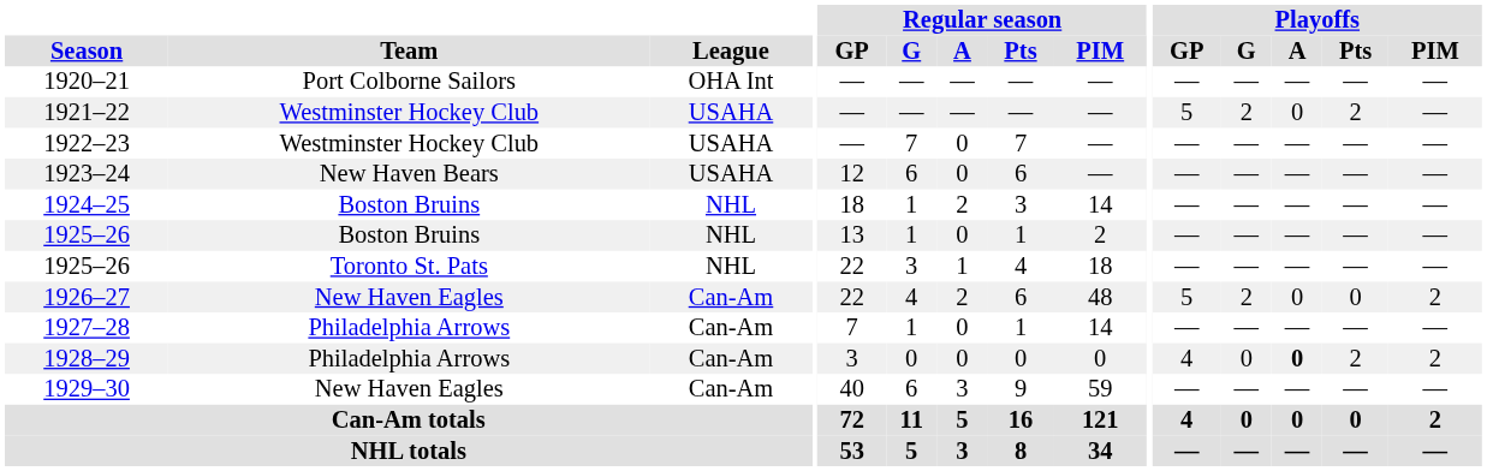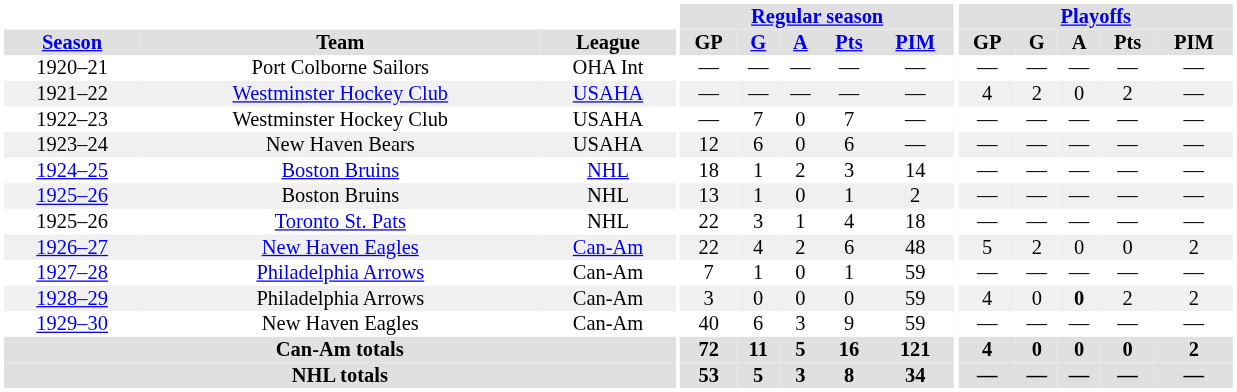 <table border="0" cellpadding="1" cellspacing="0" style="text-align:center; width:60em">
 <tr bgcolor="#e0e0e0">
 <th colspan="3" bgcolor="#ffffff"></th>
 <th rowspan="100" bgcolor="#ffffff"></th>
 <th colspan="5"><a href='#'>Regular season</a></th>
 <th rowspan="100" bgcolor="#ffffff"></th>
 <th colspan="5"><a href='#'>Playoffs</a></th>
 </tr>
 <tr bgcolor="#e0e0e0">
 <th><a href='#'>Season</a></th>
 <th>Team</th>
 <th>League</th>
 <th>GP</th>
 <th><a href='#'>G</a></th>
 <th><a href='#'>A</a></th>
 <th><a href='#'>Pts</a></th>
 <th><a href='#'>PIM</a></th>
 <th>GP</th>
 <th>G</th>
 <th>A</th>
 <th>Pts</th>
 <th>PIM</th>
 </tr>
 <tr>
 <td>1920–21</td>
 <td>Port Colborne Sailors</td>
 <td>OHA Int</td>
 <td>—</td>
 <td>—</td>
 <td>—</td>
 <td>—</td>
 <td>—</td>
 <td>—</td>
 <td>—</td>
 <td>—</td>
 <td>—</td>
 <td>—</td>
 </tr>
 <tr bgcolor="#f0f0f0">
 <td>1921–22</td>
 <td><a href='#'>Westminster Hockey Club</a></td>
 <td><a href='#'>USAHA</a></td>
 <td>—</td>
 <td>—</td>
 <td>—</td>
 <td>—</td>
 <td>—</td>
-<td>5</td>
+<td>4</td>
 <td>2</td>
 <td>0</td>
 <td>2</td>
 <td>—</td>
 </tr>
 <tr>
 <td>1922–23</td>
 <td>Westminster Hockey Club</td>
 <td>USAHA</td>
 <td>—</td>
 <td>7</td>
 <td>0</td>
 <td>7</td>
 <td>—</td>
 <td>—</td>
 <td>—</td>
 <td>—</td>
 <td>—</td>
 <td>—</td>
 </tr>
 <tr bgcolor="#f0f0f0">
 <td>1923–24</td>
 <td>New Haven Bears</td>
 <td>USAHA</td>
 <td>12</td>
 <td>6</td>
 <td>0</td>
 <td>6</td>
 <td>—</td>
 <td>—</td>
 <td>—</td>
 <td>—</td>
 <td>—</td>
 <td>—</td>
 </tr>
 <tr>
 <td><a href='#'>1924–25</a></td>
 <td><a href='#'>Boston Bruins</a></td>
 <td><a href='#'>NHL</a></td>
 <td>18</td>
 <td>1</td>
 <td>2</td>
 <td>3</td>
 <td>14</td>
 <td>—</td>
 <td>—</td>
 <td>—</td>
 <td>—</td>
 <td>—</td>
 </tr>
 <tr bgcolor="#f0f0f0">
 <td><a href='#'>1925–26</a></td>
 <td>Boston Bruins</td>
 <td>NHL</td>
 <td>13</td>
 <td>1</td>
 <td>0</td>
 <td>1</td>
 <td>2</td>
 <td>—</td>
 <td>—</td>
 <td>—</td>
 <td>—</td>
 <td>—</td>
 </tr>
 <tr>
 <td>1925–26</td>
 <td><a href='#'>Toronto St. Pats</a></td>
 <td>NHL</td>
 <td>22</td>
 <td>3</td>
 <td>1</td>
 <td>4</td>
 <td>18</td>
 <td>—</td>
 <td>—</td>
 <td>—</td>
 <td>—</td>
 <td>—</td>
 </tr>
 <tr bgcolor="#f0f0f0">
 <td><a href='#'>1926–27</a></td>
 <td><a href='#'>New Haven Eagles</a></td>
 <td><a href='#'>Can-Am</a></td>
 <td>22</td>
 <td>4</td>
 <td>2</td>
 <td>6</td>
 <td>48</td>
 <td>5</td>
 <td>2</td>
 <td>0</td>
 <td>0</td>
 <td>2</td>
 </tr>
 <tr>
 <td><a href='#'>1927–28</a></td>
 <td><a href='#'>Philadelphia Arrows</a></td>
 <td>Can-Am</td>
 <td>7</td>
 <td>1</td>
 <td>0</td>
 <td>1</td>
-<td>14</td>
+<td>59</td>
 <td>—</td>
 <td>—</td>
 <td>—</td>
 <td>—</td>
 <td>—</td>
 </tr>
 <tr bgcolor="#f0f0f0">
 <td><a href='#'>1928–29</a></td>
 <td>Philadelphia Arrows</td>
 <td>Can-Am</td>
 <td>3</td>
 <td>0</td>
 <td>0</td>
 <td>0</td>
-<td>0</td>
+<td>59</td>
 <td>4</td>
 <td>0</td>
 <td><strong>0</strong></td>
 <td>2</td>
 <td>2</td>
 </tr>
 <tr>
 <td><a href='#'>1929–30</a></td>
 <td>New Haven Eagles</td>
 <td>Can-Am</td>
 <td>40</td>
 <td>6</td>
 <td>3</td>
 <td>9</td>
 <td>59</td>
 <td>—</td>
 <td>—</td>
 <td>—</td>
 <td>—</td>
 <td>—</td>
 </tr>
 <tr bgcolor="#e0e0e0">
 <th colspan="3">Can-Am totals</th>
 <th>72</th>
 <th>11</th>
 <th>5</th>
 <th>16</th>
 <th>121</th>
 <th>4</th>
 <th>0</th>
 <th>0</th>
 <th>0</th>
 <th>2</th>
 </tr>
 <tr bgcolor="#e0e0e0">
 <th colspan="3">NHL totals</th>
 <th>53</th>
 <th>5</th>
 <th>3</th>
 <th>8</th>
 <th>34</th>
 <th>—</th>
 <th>—</th>
 <th>—</th>
 <th>—</th>
 <th>—</th>
 </tr>
 </table>
